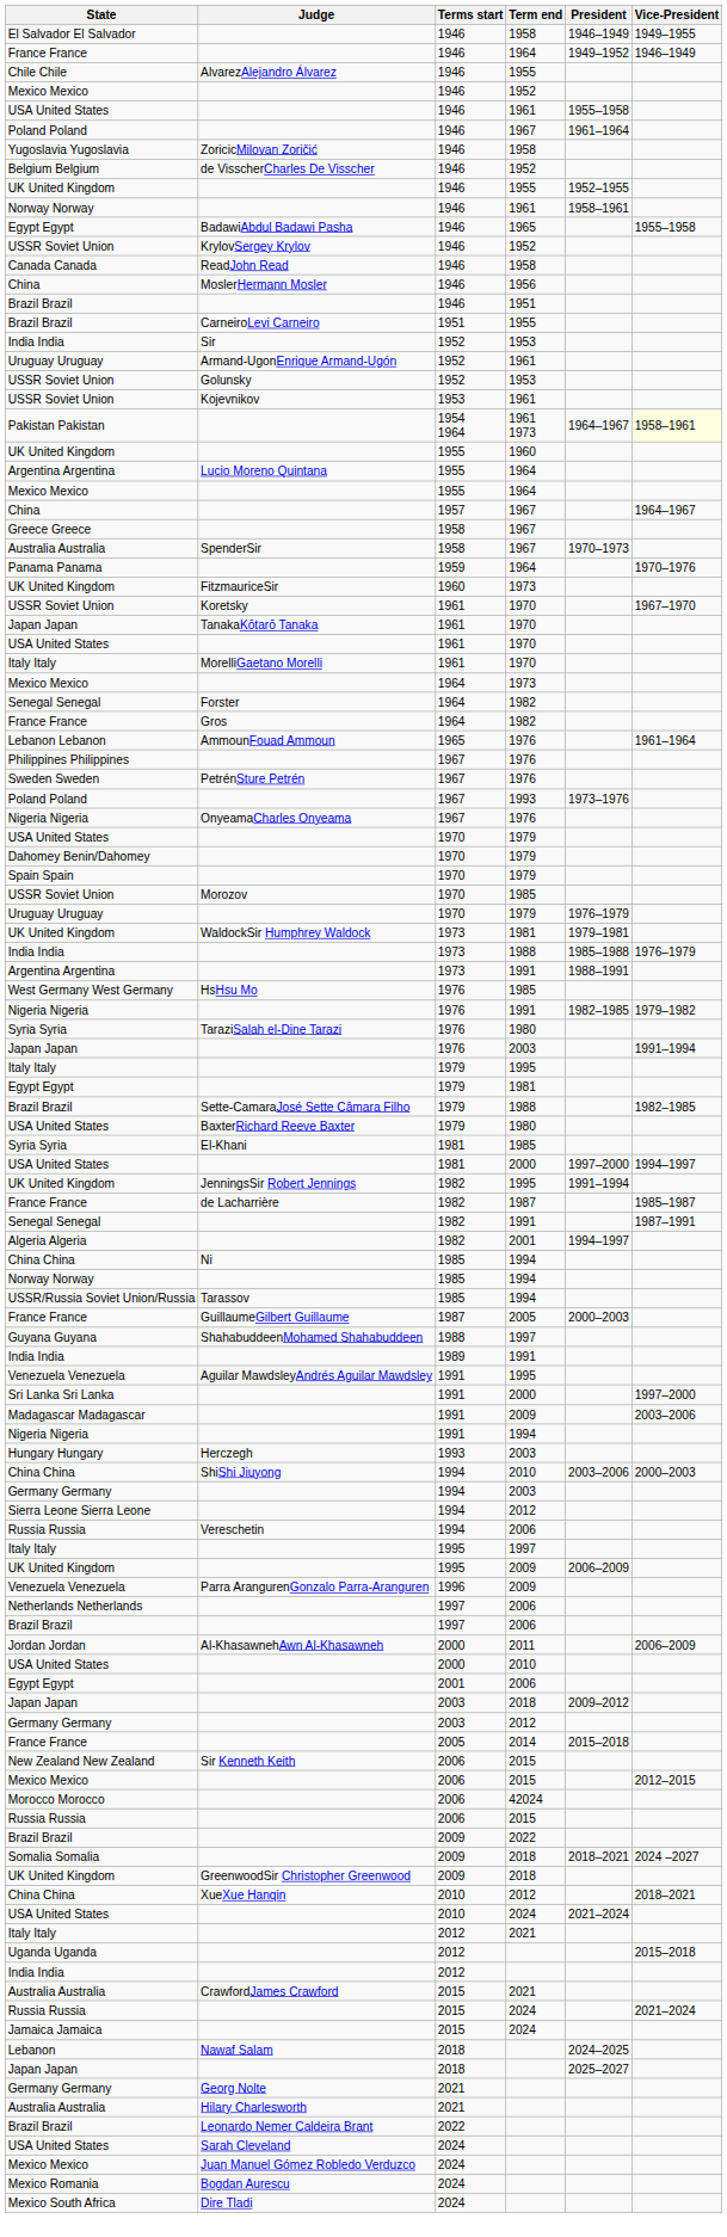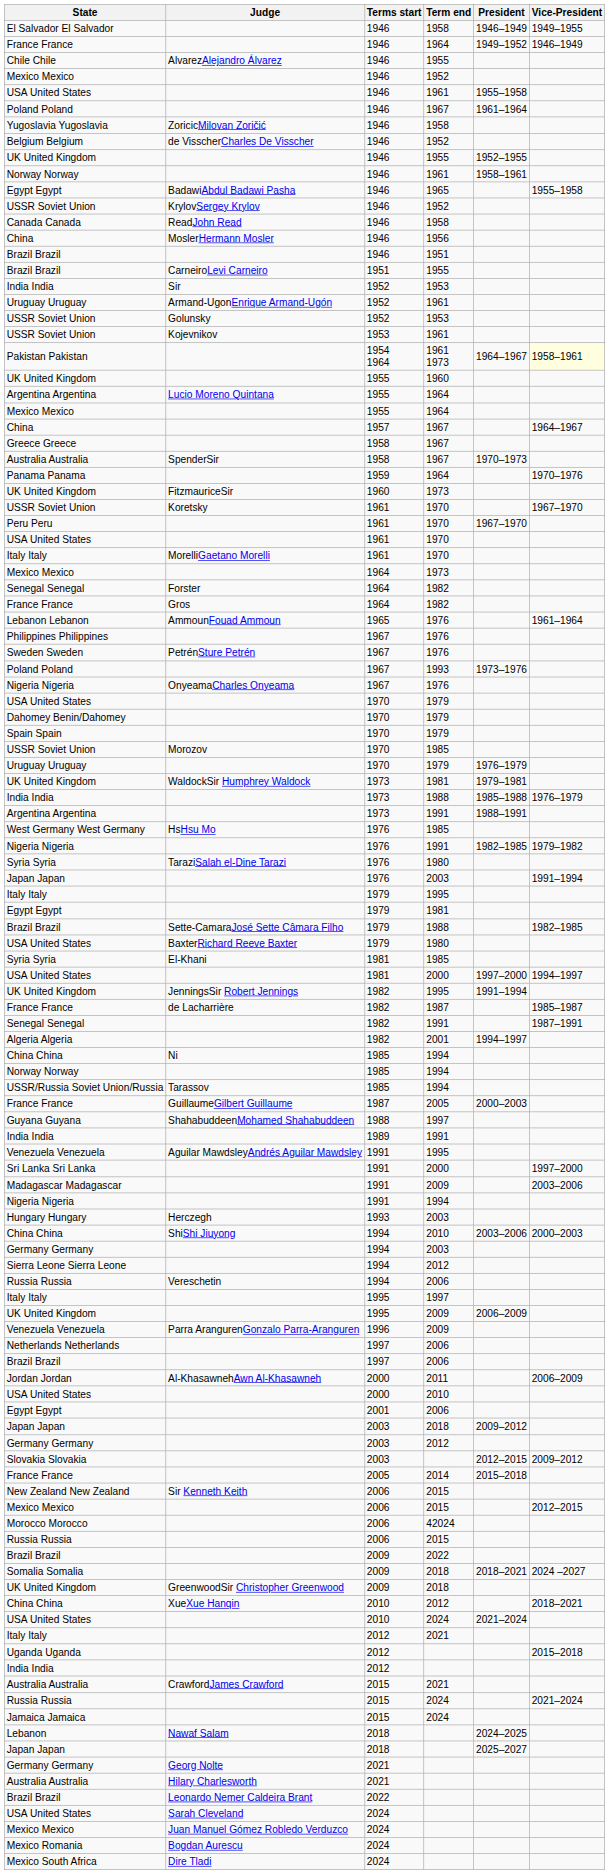 <table class="sortable wikitable" style="font-size: 95%;">
 <tr>
 <th>State</th>
 <th>Judge</th>
 <th>Terms start</th>
 <th>Term end</th>
 <th>President</th>
 <th>Vice-President</th>
 </tr>
 <tr>
 <td><span>El Salvador</span> El Salvador</td>
 <td></td>
 <td>1946</td>
 <td>1958</td>
 <td>1946–1949</td>
 <td>1949–1955</td>
 </tr>
 <tr>
 <td><span>France</span> France</td>
 <td></td>
 <td>1946</td>
 <td>1964</td>
 <td>1949–1952</td>
 <td>1946–1949</td>
 </tr>
 <tr>
 <td><span>Chile</span> Chile</td>
 <td><span>Alvarez</span><a href='#'>Alejandro Álvarez</a></td>
 <td>1946</td>
 <td>1955</td>
 <td></td>
 <td></td>
 </tr>
 <tr>
 <td><span>Mexico</span> Mexico</td>
 <td></td>
 <td>1946</td>
 <td>1952</td>
 <td></td>
 <td></td>
 </tr>
 <tr>
 <td><span>USA</span> United States</td>
 <td></td>
 <td>1946</td>
 <td>1961</td>
 <td>1955–1958</td>
 <td></td>
 </tr>
 <tr>
 <td><span>Poland</span> Poland</td>
 <td></td>
 <td>1946</td>
 <td>1967</td>
 <td>1961–1964</td>
 <td></td>
 </tr>
 <tr>
 <td><span>Yugoslavia</span> Yugoslavia</td>
 <td><span>Zoricic</span><a href='#'>Milovan Zoričić</a></td>
 <td>1946</td>
 <td>1958</td>
 <td></td>
 <td></td>
 </tr>
 <tr>
 <td><span>Belgium</span> Belgium</td>
 <td><span>de Visscher</span><a href='#'>Charles De Visscher</a></td>
 <td>1946</td>
 <td>1952</td>
 <td></td>
 <td></td>
 </tr>
 <tr>
 <td><span>UK</span> United Kingdom</td>
 <td></td>
 <td>1946</td>
 <td>1955</td>
 <td>1952–1955</td>
 <td></td>
 </tr>
 <tr>
 <td><span>Norway</span> Norway</td>
 <td></td>
 <td>1946</td>
 <td>1961</td>
 <td>1958–1961</td>
 <td></td>
 </tr>
 <tr>
 <td><span>Egypt</span> Egypt</td>
 <td><span>Badawi</span><a href='#'>Abdul Badawi Pasha</a></td>
 <td>1946</td>
 <td>1965</td>
 <td></td>
 <td>1955–1958</td>
 </tr>
 <tr>
 <td><span>USSR</span> Soviet Union</td>
 <td><span>Krylov</span><a href='#'>Sergey Krylov</a></td>
 <td>1946</td>
 <td>1952</td>
 <td></td>
 <td></td>
 </tr>
 <tr>
 <td><span>Canada</span> Canada</td>
 <td><span>Read</span><a href='#'>John Read</a></td>
 <td>1946</td>
 <td>1958</td>
 <td></td>
 <td></td>
 </tr>
 <tr>
 <td><span>China</span></td>
 <td><span>Mosler</span><a href='#'>Hermann Mosler</a></td>
 <td>1946</td>
 <td>1956</td>
 <td></td>
 <td></td>
 </tr>
 <tr>
 <td><span>Brazil</span> Brazil</td>
 <td></td>
 <td>1946</td>
 <td>1951</td>
 <td></td>
 <td></td>
 </tr>
 <tr>
 <td><span>Brazil</span> Brazil</td>
 <td><span>Carneiro</span><a href='#'>Levi Carneiro</a></td>
 <td>1951</td>
 <td>1955</td>
 <td></td>
 <td></td>
 </tr>
 <tr>
 <td><span>India</span> India</td>
 <td>Sir </td>
 <td>1952</td>
 <td>1953</td>
 <td></td>
 <td></td>
 </tr>
 <tr>
 <td><span>Uruguay</span> Uruguay</td>
 <td><span>Armand-Ugon</span><a href='#'>Enrique Armand-Ugón</a></td>
 <td>1952</td>
 <td>1961</td>
 <td></td>
 <td></td>
 </tr>
 <tr>
 <td><span>USSR</span> Soviet Union</td>
 <td><span>Golunsky</span></td>
 <td>1952</td>
 <td>1953</td>
 <td></td>
 <td></td>
 </tr>
 <tr>
 <td><span>USSR</span> Soviet Union</td>
 <td><span>Kojevnikov</span></td>
 <td>1953</td>
 <td>1961</td>
 <td></td>
 <td></td>
 </tr>
 <tr>
 <td><span>Pakistan</span> Pakistan</td>
 <td></td>
 <td>1954<br>1964</td>
 <td>1961<br>1973</td>
 <td>1964–1967</td>
 <td style="background: lightyellow;">1958–1961</td>
 </tr>
 <tr>
 <td><span>UK</span> United Kingdom</td>
 <td></td>
 <td>1955</td>
 <td>1960</td>
 <td></td>
 <td></td>
 </tr>
 <tr>
 <td><span>Argentina</span> Argentina</td>
 <td><a href='#'>Lucio Moreno Quintana</a></td>
 <td>1955</td>
 <td>1964</td>
 <td></td>
 <td></td>
 </tr>
 <tr>
 <td><span>Mexico</span> Mexico</td>
 <td></td>
 <td>1955</td>
 <td>1964</td>
 <td></td>
 <td></td>
 </tr>
 <tr>
 <td><span>China</span></td>
 <td></td>
 <td>1957</td>
 <td>1967</td>
 <td></td>
 <td>1964–1967</td>
 </tr>
 <tr>
 <td><span>Greece</span> Greece</td>
 <td></td>
 <td>1958</td>
 <td>1967</td>
 <td></td>
 <td></td>
 </tr>
 <tr>
 <td><span>Australia</span> Australia</td>
 <td><span>Spender</span>Sir </td>
 <td>1958</td>
 <td>1967</td>
 <td>1970–1973</td>
 <td></td>
 </tr>
 <tr>
 <td><span>Panama</span> Panama</td>
 <td></td>
 <td>1959</td>
 <td>1964</td>
 <td></td>
 <td>1970–1976</td>
 </tr>
 <tr>
 <td><span>UK</span> United Kingdom</td>
 <td><span>Fitzmaurice</span>Sir </td>
 <td>1960</td>
 <td>1973</td>
 <td></td>
 <td></td>
 </tr>
 <tr>
 <td><span>USSR</span> Soviet Union</td>
 <td><span>Koretsky</span></td>
 <td>1961</td>
 <td>1970</td>
 <td></td>
 <td>1967–1970</td>
 </tr>
 <tr>
-<td><span>Japan</span> Japan</td>
-<td><span>Tanaka</span><a href='#'>Kōtarō Tanaka</a></td>
+<td><span>Peru</span> Peru</td>
+<td></td>
 <td>1961</td>
 <td>1970</td>
-<td></td>
+<td>1967–1970</td>
 <td></td>
 </tr>
 <tr>
 <td><span>USA</span> United States</td>
 <td></td>
 <td>1961</td>
 <td>1970</td>
 <td></td>
 <td></td>
 </tr>
 <tr>
 <td><span>Italy</span> Italy</td>
 <td><span>Morelli</span><a href='#'>Gaetano Morelli</a></td>
 <td>1961</td>
 <td>1970</td>
 <td></td>
 <td></td>
 </tr>
 <tr>
 <td><span>Mexico</span> Mexico</td>
 <td></td>
 <td>1964</td>
 <td>1973</td>
 <td></td>
 <td></td>
 </tr>
 <tr>
 <td><span>Senegal</span> Senegal</td>
 <td><span>Forster</span></td>
 <td>1964</td>
 <td>1982</td>
 <td></td>
 <td></td>
 </tr>
 <tr>
 <td><span>France</span> France</td>
 <td><span>Gros</span></td>
 <td>1964</td>
 <td>1982</td>
 <td></td>
 <td></td>
 </tr>
 <tr>
 <td><span>Lebanon</span> Lebanon</td>
 <td><span>Ammoun</span><a href='#'>Fouad Ammoun</a></td>
 <td>1965</td>
 <td>1976</td>
 <td></td>
 <td>1961–1964</td>
 </tr>
 <tr>
 <td><span>Philippines</span> Philippines</td>
 <td></td>
 <td>1967</td>
 <td>1976</td>
 <td></td>
 <td></td>
 </tr>
 <tr>
 <td><span>Sweden</span> Sweden</td>
 <td><span>Petrén</span><a href='#'>Sture Petrén</a></td>
 <td>1967</td>
 <td>1976</td>
 <td></td>
 <td></td>
 </tr>
 <tr>
 <td><span>Poland</span> Poland</td>
 <td></td>
 <td>1967</td>
 <td>1993</td>
 <td>1973–1976</td>
 <td></td>
 </tr>
 <tr>
 <td><span>Nigeria</span> Nigeria</td>
 <td><span>Onyeama</span><a href='#'>Charles Onyeama</a></td>
 <td>1967</td>
 <td>1976</td>
 <td></td>
 <td></td>
 </tr>
 <tr>
 <td><span>USA</span> United States</td>
 <td></td>
 <td>1970</td>
 <td>1979</td>
 <td></td>
 <td></td>
 </tr>
 <tr>
 <td><span>Dahomey</span> Benin/Dahomey</td>
 <td></td>
 <td>1970</td>
 <td>1979</td>
 <td></td>
 <td></td>
 </tr>
 <tr>
 <td><span>Spain</span> Spain</td>
 <td></td>
 <td>1970</td>
 <td>1979</td>
 <td></td>
 <td></td>
 </tr>
 <tr>
 <td><span>USSR</span> Soviet Union</td>
 <td><span>Morozov</span></td>
 <td>1970</td>
 <td>1985</td>
 <td></td>
 <td></td>
 </tr>
 <tr>
 <td><span>Uruguay</span> Uruguay</td>
 <td></td>
 <td>1970</td>
 <td>1979</td>
 <td>1976–1979</td>
 <td></td>
 </tr>
 <tr>
 <td><span>UK</span> United Kingdom</td>
 <td><span>Waldock</span>Sir <a href='#'>Humphrey Waldock</a></td>
 <td>1973</td>
 <td>1981</td>
 <td>1979–1981</td>
 <td></td>
 </tr>
 <tr>
 <td><span>India</span> India</td>
 <td></td>
 <td>1973</td>
 <td>1988</td>
 <td>1985–1988</td>
 <td>1976–1979</td>
 </tr>
 <tr>
 <td><span>Argentina</span> Argentina</td>
 <td></td>
 <td>1973</td>
 <td>1991</td>
 <td>1988–1991</td>
 <td></td>
 </tr>
 <tr>
 <td><span>West Germany</span> West Germany</td>
 <td><span>Hs</span><a href='#'>Hsu Mo</a></td>
 <td>1976</td>
 <td>1985</td>
 <td></td>
 <td></td>
 </tr>
 <tr>
 <td><span>Nigeria</span> Nigeria</td>
 <td></td>
 <td>1976</td>
 <td>1991</td>
 <td>1982–1985</td>
 <td>1979–1982</td>
 </tr>
 <tr>
 <td><span>Syria</span> Syria</td>
 <td><span>Tarazi</span><a href='#'>Salah el-Dine Tarazi</a></td>
 <td>1976</td>
 <td>1980</td>
 <td></td>
 <td></td>
 </tr>
 <tr>
 <td><span>Japan</span> Japan</td>
 <td></td>
 <td>1976</td>
 <td>2003</td>
 <td></td>
 <td>1991–1994</td>
 </tr>
 <tr>
 <td><span>Italy</span> Italy</td>
 <td></td>
 <td>1979</td>
 <td>1995</td>
 <td></td>
 <td></td>
 </tr>
 <tr>
 <td><span>Egypt</span> Egypt</td>
 <td></td>
 <td>1979</td>
 <td>1981</td>
 <td></td>
 <td></td>
 </tr>
 <tr>
 <td><span>Brazil</span> Brazil</td>
 <td><span>Sette-Camara</span><a href='#'>José Sette Câmara Filho</a></td>
 <td>1979</td>
 <td>1988</td>
 <td></td>
 <td>1982–1985</td>
 </tr>
 <tr>
 <td><span>USA</span> United States</td>
 <td><span>Baxter</span><a href='#'>Richard Reeve Baxter</a></td>
 <td>1979</td>
 <td>1980</td>
 <td></td>
 <td></td>
 </tr>
 <tr>
 <td><span>Syria</span> Syria</td>
 <td><span>El-Khani</span></td>
 <td>1981</td>
 <td>1985</td>
 <td></td>
 <td></td>
 </tr>
 <tr>
 <td><span>USA</span> United States</td>
 <td></td>
 <td>1981</td>
 <td>2000</td>
 <td>1997–2000</td>
 <td>1994–1997</td>
 </tr>
 <tr>
 <td><span>UK</span> United Kingdom</td>
 <td><span>Jennings</span>Sir <a href='#'>Robert Jennings</a></td>
 <td>1982</td>
 <td>1995</td>
 <td>1991–1994</td>
 <td></td>
 </tr>
 <tr>
 <td><span>France</span> France</td>
 <td><span>de Lacharrière</span></td>
 <td>1982</td>
 <td>1987</td>
 <td></td>
 <td>1985–1987</td>
 </tr>
 <tr>
 <td><span>Senegal</span> Senegal</td>
 <td></td>
 <td>1982</td>
 <td>1991</td>
 <td></td>
 <td>1987–1991</td>
 </tr>
 <tr>
 <td><span>Algeria</span> Algeria</td>
 <td></td>
 <td>1982</td>
 <td>2001</td>
 <td>1994–1997</td>
 <td></td>
 </tr>
 <tr>
 <td><span>China</span> China</td>
 <td><span>Ni</span></td>
 <td>1985</td>
 <td>1994</td>
 <td></td>
 <td></td>
 </tr>
 <tr>
 <td><span>Norway</span> Norway</td>
 <td></td>
 <td>1985</td>
 <td>1994</td>
 <td></td>
 <td></td>
 </tr>
 <tr>
 <td><span>USSR/Russia</span> Soviet Union/Russia</td>
 <td><span>Tarassov</span></td>
 <td>1985</td>
 <td>1994</td>
 <td></td>
 <td></td>
 </tr>
 <tr>
 <td><span>France</span> France</td>
 <td><span>Guillaume</span><a href='#'>Gilbert Guillaume</a></td>
 <td>1987</td>
 <td>2005</td>
 <td>2000–2003</td>
 <td></td>
 </tr>
 <tr>
 <td><span>Guyana</span> Guyana</td>
 <td><span>Shahabuddeen</span><a href='#'>Mohamed Shahabuddeen</a></td>
 <td>1988</td>
 <td>1997</td>
 <td></td>
 <td></td>
 </tr>
 <tr>
 <td><span>India</span> India</td>
 <td></td>
 <td>1989</td>
 <td>1991</td>
 <td></td>
 <td></td>
 </tr>
 <tr>
 <td><span>Venezuela</span> Venezuela</td>
 <td><span>Aguilar Mawdsley</span><a href='#'>Andrés Aguilar Mawdsley</a></td>
 <td>1991</td>
 <td>1995</td>
 <td></td>
 <td></td>
 </tr>
 <tr>
 <td><span>Sri Lanka</span> Sri Lanka</td>
 <td></td>
 <td>1991</td>
 <td>2000</td>
 <td></td>
 <td>1997–2000</td>
 </tr>
 <tr>
 <td><span>Madagascar</span> Madagascar</td>
 <td></td>
 <td>1991</td>
 <td>2009</td>
 <td></td>
 <td>2003–2006</td>
 </tr>
 <tr>
 <td><span>Nigeria</span> Nigeria</td>
 <td></td>
 <td>1991</td>
 <td>1994</td>
 <td></td>
 <td></td>
 </tr>
 <tr>
 <td><span>Hungary</span> Hungary</td>
 <td><span>Herczegh</span></td>
 <td>1993</td>
 <td>2003</td>
 <td></td>
 <td></td>
 </tr>
 <tr>
 <td><span>China</span> China</td>
 <td><span>Shi</span><a href='#'>Shi Jiuyong</a></td>
 <td>1994</td>
 <td>2010</td>
 <td>2003–2006</td>
 <td>2000–2003</td>
 </tr>
 <tr>
 <td><span>Germany</span> Germany</td>
 <td></td>
 <td>1994</td>
 <td>2003</td>
 <td></td>
 <td></td>
 </tr>
 <tr>
 <td><span>Sierra Leone</span> Sierra Leone</td>
 <td></td>
 <td>1994</td>
 <td>2012</td>
 <td></td>
 <td></td>
 </tr>
 <tr>
 <td><span>Russia</span> Russia</td>
 <td><span>Vereschetin</span></td>
 <td>1994</td>
 <td>2006</td>
 <td></td>
 <td></td>
 </tr>
 <tr>
 <td><span>Italy</span> Italy</td>
 <td></td>
 <td>1995</td>
 <td>1997</td>
 <td></td>
 <td></td>
 </tr>
 <tr>
 <td><span>UK</span> United Kingdom</td>
 <td></td>
 <td>1995</td>
 <td><span>2009</span></td>
 <td>2006–2009</td>
 <td></td>
 </tr>
 <tr>
 <td><span>Venezuela</span> Venezuela</td>
 <td><span>Parra Aranguren</span><a href='#'>Gonzalo Parra-Aranguren</a></td>
 <td>1996</td>
 <td>2009</td>
 <td></td>
 <td></td>
 </tr>
 <tr>
 <td><span>Netherlands</span> Netherlands</td>
 <td></td>
 <td>1997</td>
 <td>2006</td>
 <td></td>
 <td></td>
 </tr>
 <tr>
 <td><span>Brazil</span> Brazil</td>
 <td></td>
 <td>1997</td>
 <td>2006</td>
 <td></td>
 <td></td>
 </tr>
 <tr>
 <td><span>Jordan</span> Jordan</td>
 <td><span>Al-Khasawneh</span><a href='#'>Awn Al-Khasawneh</a></td>
 <td>2000</td>
 <td>2011</td>
 <td></td>
 <td>2006–2009</td>
 </tr>
 <tr>
 <td><span>USA</span> United States</td>
 <td></td>
 <td>2000</td>
 <td>2010</td>
 <td></td>
 <td></td>
 </tr>
 <tr>
 <td><span>Egypt</span> Egypt</td>
 <td></td>
 <td>2001</td>
 <td>2006</td>
 <td></td>
 <td></td>
 </tr>
 <tr>
 <td><span>Japan</span> Japan</td>
 <td></td>
 <td>2003</td>
 <td>2018</td>
 <td>2009–2012</td>
 <td></td>
 </tr>
 <tr>
 <td><span>Germany</span> Germany</td>
 <td></td>
 <td>2003</td>
 <td>2012</td>
 <td></td>
 <td></td>
 </tr>
 <tr>
+<td><span>Slovakia</span> Slovakia</td>
+<td></td>
+<td>2003</td>
+<td></td>
+<td>2012–2015</td>
+<td>2009–2012</td>
+</tr>
+<tr>
 <td><span>France</span> France</td>
 <td></td>
 <td>2005</td>
 <td><span>2014</span></td>
 <td>2015–2018</td>
 <td></td>
 </tr>
 <tr>
 <td><span>New Zealand</span> New Zealand</td>
 <td>Sir <a href='#'>Kenneth Keith</a></td>
 <td>2006</td>
 <td>2015</td>
 <td></td>
 <td></td>
 </tr>
 <tr>
 <td><span>Mexico</span> Mexico</td>
 <td></td>
 <td>2006</td>
 <td>2015</td>
 <td></td>
 <td>2012–2015</td>
 </tr>
 <tr>
 <td><span>Morocco</span> Morocco</td>
 <td></td>
 <td>2006</td>
 <td><span>4</span>2024</td>
 <td></td>
 </tr>
 <tr>
 <td><span>Russia</span> Russia</td>
 <td></td>
 <td>2006</td>
 <td>2015</td>
 <td></td>
 <td></td>
 </tr>
 <tr>
 <td><span>Brazil</span> Brazil</td>
 <td></td>
 <td>2009</td>
 <td>2022</td>
 <td></td>
 <td></td>
 </tr>
 <tr>
 <td><span>Somalia</span> Somalia</td>
 <td></td>
 <td>2009</td>
 <td><span>2018</span></td>
 <td>2018–2021</td>
 <td>2024 –2027</td>
 </tr>
 <tr>
 <td><span>UK</span> United Kingdom</td>
 <td><span>Greenwood</span>Sir <a href='#'>Christopher Greenwood</a></td>
 <td>2009</td>
 <td>2018</td>
 <td></td>
 <td></td>
 </tr>
 <tr>
 <td><span>China</span> China</td>
 <td><span>Xue</span><a href='#'>Xue Hanqin</a></td>
 <td>2010</td>
 <td><span>2012</span></td>
 <td></td>
 <td>2018–2021</td>
 </tr>
 <tr>
 <td><span>USA</span> United States</td>
 <td></td>
 <td>2010</td>
 <td>2024</td>
 <td>2021–2024</td>
 <td></td>
 </tr>
 <tr>
 <td><span>Italy</span> Italy</td>
 <td></td>
 <td>2012</td>
 <td>2021</td>
 <td></td>
 <td></td>
 </tr>
 <tr>
 <td><span>Uganda</span> Uganda</td>
 <td></td>
 <td>2012</td>
 <td></td>
 <td></td>
 <td>2015–2018</td>
 </tr>
 <tr>
 <td><span>India</span> India</td>
 <td></td>
 <td>2012</td>
 <td></td>
 <td></td>
 <td></td>
 </tr>
 <tr>
 <td><span>Australia</span> Australia</td>
 <td><span>Crawford</span><a href='#'>James Crawford</a></td>
 <td>2015</td>
 <td>2021</td>
 <td></td>
 <td></td>
 </tr>
 <tr>
 <td><span>Russia</span> Russia</td>
 <td></td>
 <td>2015</td>
 <td>2024</td>
 <td></td>
 <td>2021–2024</td>
 </tr>
 <tr>
 <td><span>Jamaica</span> Jamaica</td>
 <td></td>
 <td>2015</td>
 <td>2024</td>
 <td></td>
 <td></td>
 </tr>
 <tr>
 <td> Lebanon</td>
 <td><a href='#'>Nawaf Salam</a></td>
 <td>2018</td>
 <td></td>
 <td>2024–2025</td>
 <td></td>
 </tr>
 <tr>
 <td><span>Japan</span> Japan</td>
 <td></td>
 <td>2018</td>
 <td></td>
 <td>2025–2027</td>
 <td></td>
 </tr>
 <tr>
 <td><span>Germany</span> Germany</td>
 <td><a href='#'>Georg Nolte</a></td>
 <td>2021</td>
 <td></td>
 <td></td>
 <td></td>
 </tr>
 <tr>
 <td><span>Australia</span> Australia</td>
 <td><a href='#'>Hilary Charlesworth</a></td>
 <td>2021</td>
 <td></td>
 <td></td>
 <td></td>
 </tr>
 <tr>
 <td><span>Brazil</span> Brazil</td>
 <td><a href='#'>Leonardo Nemer Caldeira Brant</a></td>
 <td>2022</td>
 <td></td>
 <td></td>
 <td></td>
 </tr>
 <tr>
 <td><span>USA</span> United States</td>
 <td><a href='#'>Sarah Cleveland</a></td>
 <td>2024</td>
 <td></td>
 <td></td>
 <td></td>
 </tr>
 <tr>
 <td><span>Mexico</span> Mexico</td>
 <td><a href='#'>Juan Manuel Gómez Robledo Verduzco</a></td>
 <td>2024</td>
 <td></td>
 <td></td>
 <td></td>
 </tr>
 <tr>
 <td><span>Mexico</span> Romania</td>
 <td><a href='#'>Bogdan Aurescu</a></td>
 <td>2024</td>
 <td></td>
 <td></td>
 <td></td>
 </tr>
 <tr>
 <td><span>Mexico</span> South Africa</td>
 <td><a href='#'>Dire Tladi</a></td>
 <td>2024</td>
 <td></td>
 <td></td>
 <td></td>
 </tr>
 </table>
